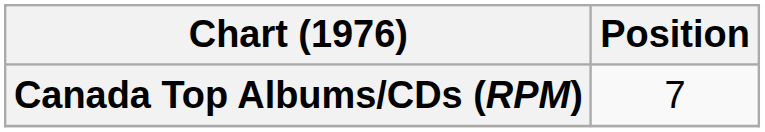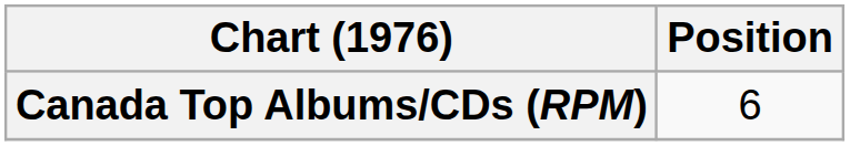 <table class="wikitable plainrowheaders" style="text-align:center">
 <tr>
 <th>Chart (1976)</th>
 <th>Position</th>
 </tr>
 <tr>
 <th scope="row">Canada Top Albums/CDs (<em>RPM</em>)</th>
-<td>7</td>
+<td>6</td>
 </tr>
 <tr>
 </tr>
 </table>
